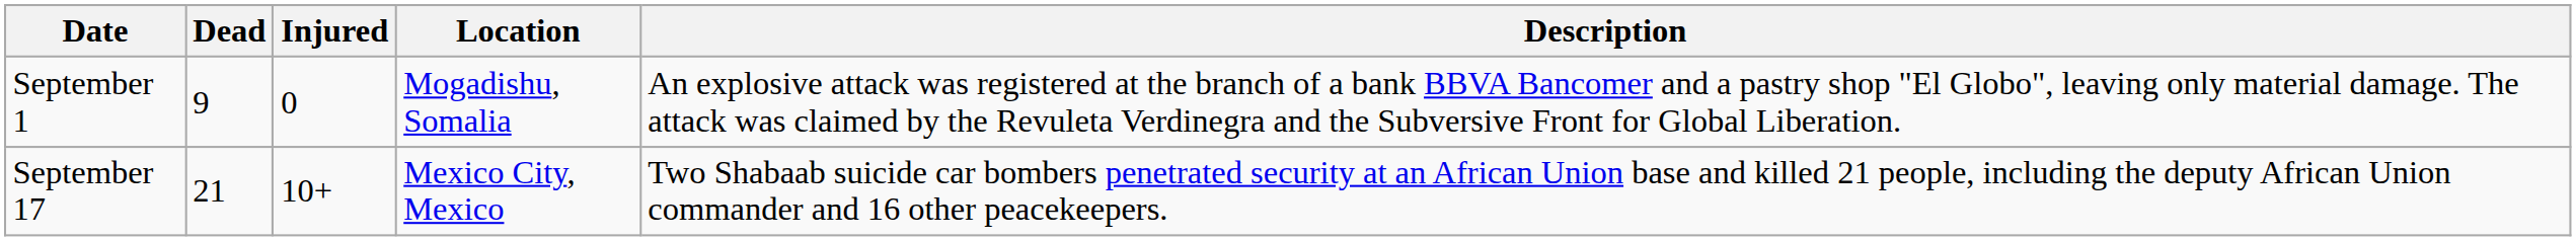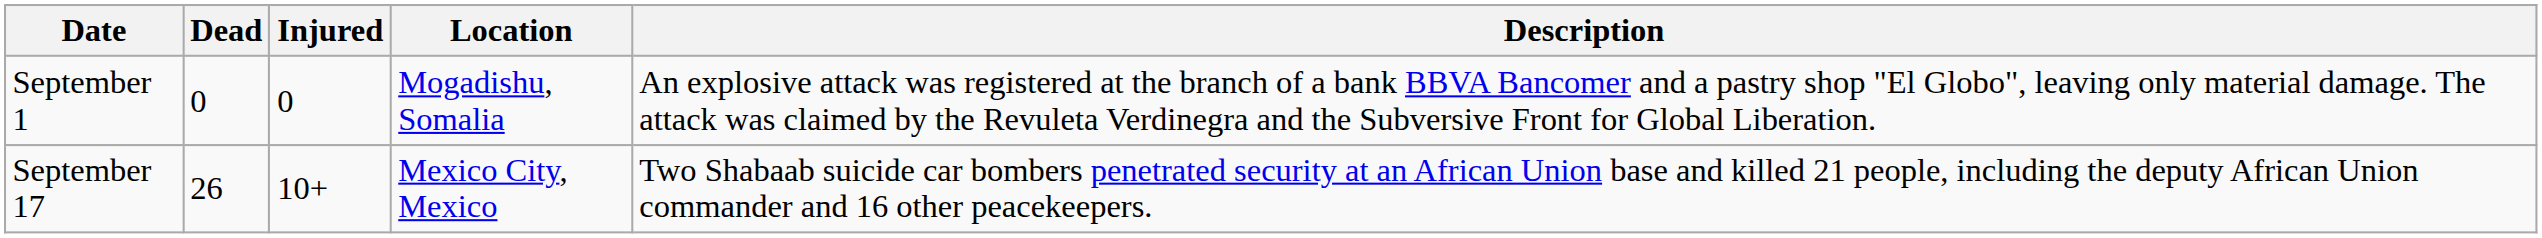 <table class="wikitable sortable">
 <tr>
 <th>Date</th>
 <th>Dead</th>
 <th>Injured</th>
 <th>Location</th>
 <th>Description</th>
 </tr>
 <tr>
 <td>September 1</td>
-<td>9</td>
+<td>0</td>
 <td>0</td>
 <td><a href='#'>Mogadishu</a>, <a href='#'>Somalia</a></td>
 <td>An explosive attack was registered at the branch of a bank <a href='#'>BBVA Bancomer</a> and a pastry shop "El Globo", leaving only material damage. The attack was claimed by the Revuleta Verdinegra and the Subversive Front for Global Liberation.</td>
 </tr>
 <tr>
 <td>September 17</td>
-<td>21</td>
+<td>26</td>
 <td>10+</td>
 <td><a href='#'>Mexico City</a>, <a href='#'>Mexico</a></td>
 <td>Two Shabaab suicide car bombers <a href='#'>penetrated security at an African Union</a> base and killed 21 people, including the deputy African Union commander and 16 other peacekeepers.</td>
 </tr>
 </table>
